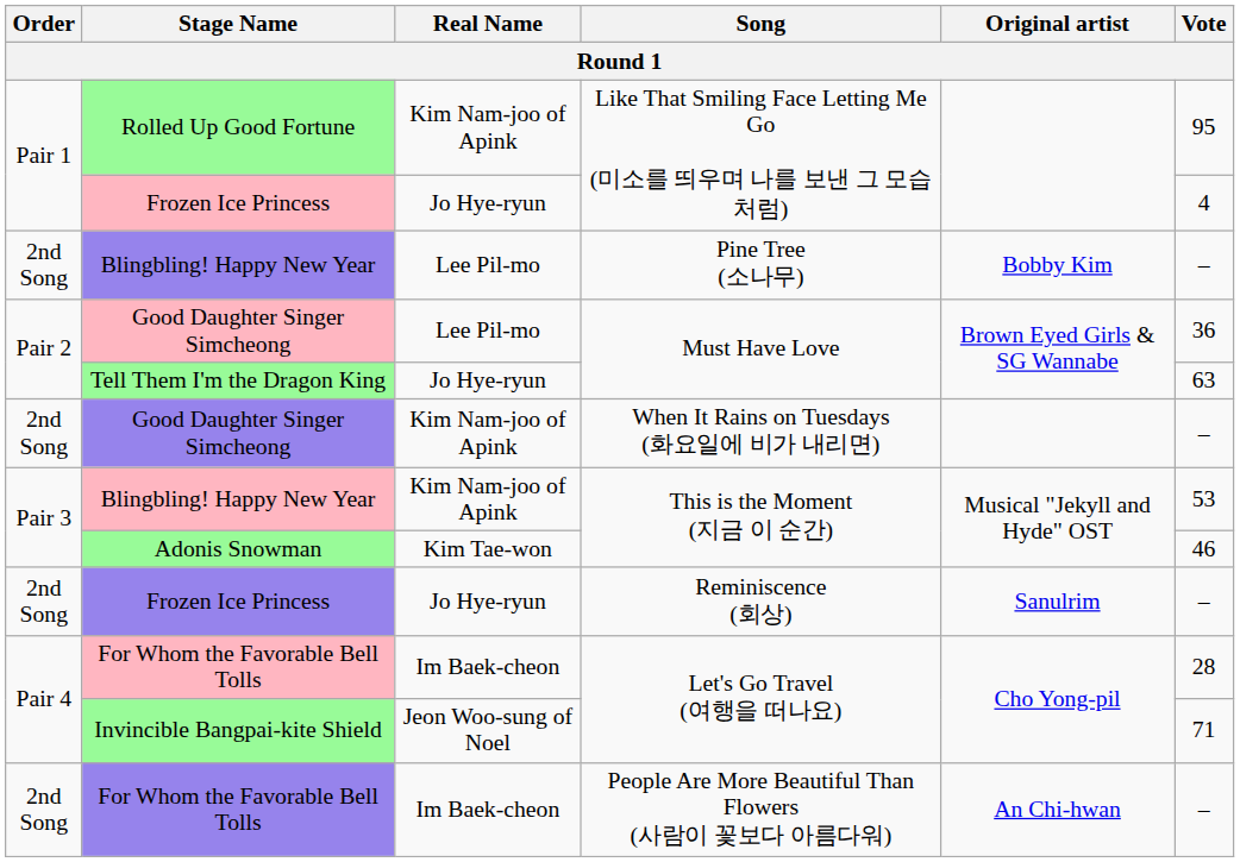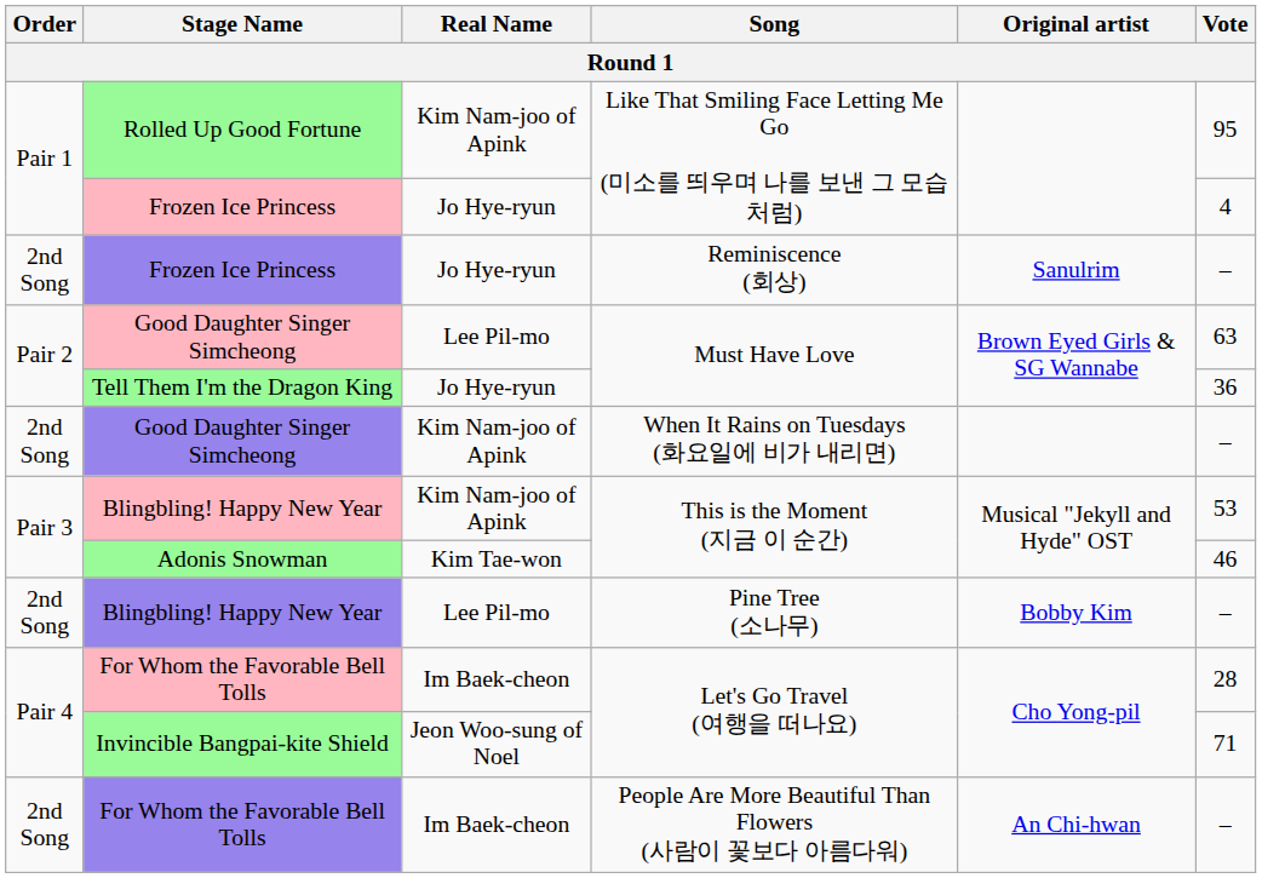 <table class="wikitable" style="text-align:center; width:95%;">
 <tr>
 <th style="width:1%;">Order</th>
 <th style="width:20%;">Stage Name</th>
 <th style="width:12%;">Real Name</th>
 <th style="width:23%;">Song</th>
 <th style="width:15%;">Original artist</th>
 <th style="width:1%;">Vote</th>
 </tr>
 <tr>
 <th colspan=6>Round 1</th>
 </tr>
 <tr>
 <td rowspan=2>Pair 1</td>
 <td bgcolor="palegreen">Rolled Up Good Fortune</td>
 <td>Kim Nam-joo of Apink</td>
 <td rowspan=2>Like That Smiling Face Letting Me Go<br><br>(미소를 띄우며 나를 보낸 그 모습처럼)</td>
 <td rowspan=2></td>
 <td>95</td>
 </tr>
 <tr>
 <td bgcolor="lightpink">Frozen Ice Princess</td>
 <td>Jo Hye-ryun</td>
 <td>4</td>
 </tr>
 <tr>
 <td>2nd Song</td>
-<td bgcolor="#9683EC">Blingbling! Happy New Year</td>
-<td>Lee Pil-mo</td>
-<td>Pine Tree<br>(소나무)</td>
-<td><a href='#'>Bobby Kim</a></td>
+<td bgcolor="#9683EC">Frozen Ice Princess</td>
+<td>Jo Hye-ryun</td>
+<td>Reminiscence<br>(회상)</td>
+<td><a href='#'>Sanulrim</a></td>
 <td>–</td>
 </tr>
 <tr>
 <td rowspan=2>Pair 2</td>
 <td bgcolor="lightpink">Good Daughter Singer Simcheong</td>
 <td>Lee Pil-mo</td>
 <td rowspan=2>Must Have Love</td>
 <td rowspan=2><a href='#'>Brown Eyed Girls</a> & <a href='#'>SG Wannabe</a></td>
-<td>36</td>
+<td>63</td>
 </tr>
 <tr>
 <td bgcolor="palegreen">Tell Them I'm the Dragon King</td>
 <td>Jo Hye-ryun</td>
-<td>63</td>
+<td>36</td>
 </tr>
 <tr>
 <td>2nd Song</td>
 <td bgcolor="#9683EC">Good Daughter Singer Simcheong</td>
 <td>Kim Nam-joo of Apink</td>
 <td>When It Rains on Tuesdays<br>(화요일에 비가 내리면)</td>
 <td></td>
 <td>–</td>
 </tr>
 <tr>
 <td rowspan=2>Pair 3</td>
 <td bgcolor="lightpink">Blingbling! Happy New Year</td>
 <td>Kim Nam-joo of Apink</td>
 <td rowspan=2>This is the Moment<br>(지금 이 순간)</td>
 <td rowspan=2>Musical "Jekyll and Hyde" OST</td>
 <td>53</td>
 </tr>
 <tr>
 <td bgcolor="palegreen">Adonis Snowman</td>
 <td>Kim Tae-won</td>
 <td>46</td>
 </tr>
 <tr>
 <td>2nd Song</td>
-<td bgcolor="#9683EC">Frozen Ice Princess</td>
-<td>Jo Hye-ryun</td>
-<td>Reminiscence<br>(회상)</td>
-<td><a href='#'>Sanulrim</a></td>
+<td bgcolor="#9683EC">Blingbling! Happy New Year</td>
+<td>Lee Pil-mo</td>
+<td>Pine Tree<br>(소나무)</td>
+<td><a href='#'>Bobby Kim</a></td>
 <td>–</td>
 </tr>
 <tr>
 <td rowspan=2>Pair 4</td>
 <td bgcolor="lightpink">For Whom the Favorable Bell Tolls</td>
 <td>Im Baek-cheon</td>
 <td rowspan=2>Let's Go Travel<br>(여행을 떠나요)</td>
 <td rowspan=2><a href='#'>Cho Yong-pil</a></td>
 <td>28</td>
 </tr>
 <tr>
 <td bgcolor="palegreen">Invincible Bangpai-kite Shield</td>
 <td>Jeon Woo-sung of Noel</td>
 <td>71</td>
 </tr>
 <tr>
 <td>2nd Song</td>
 <td bgcolor="#9683EC">For Whom the Favorable Bell Tolls</td>
 <td>Im Baek-cheon</td>
 <td>People Are More Beautiful Than Flowers<br>(사람이 꽃보다 아름다워)</td>
 <td><a href='#'>An Chi-hwan</a></td>
 <td>–</td>
 </tr>
 </table>
